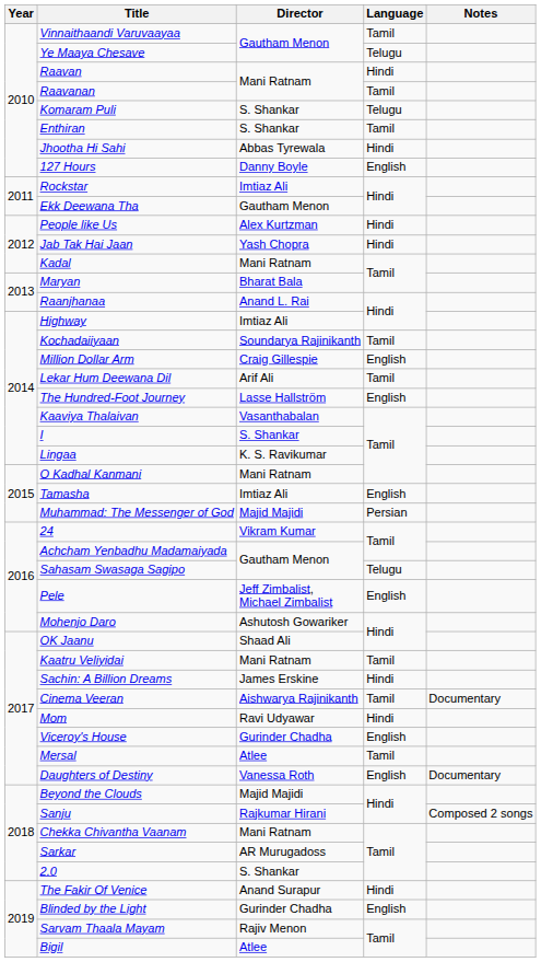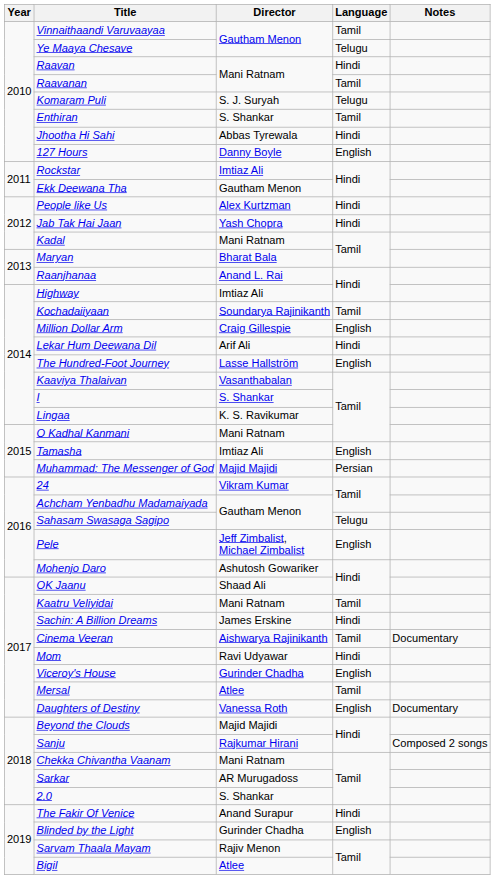 <table class="wikitable sortable">
 <tr>
 <th scope="row">Year</th>
 <th scope="row">Title</th>
 <th scope="row">Director</th>
 <th scope="row">Language</th>
 <th class="unsortable" scope="col">Notes</th>
 </tr>
 <tr>
 <td rowspan="8">2010</td>
 <td><em><a href='#'>Vinnaithaandi Varuvaayaa</a></em></td>
 <td rowspan="2"><a href='#'>Gautham Menon</a></td>
 <td>Tamil</td>
 <td></td>
 </tr>
 <tr>
 <td><em><a href='#'>Ye Maaya Chesave</a></em></td>
 <td>Telugu</td>
 <td></td>
 </tr>
 <tr>
 <td><em><a href='#'>Raavan</a></em></td>
 <td rowspan="2">Mani Ratnam</td>
 <td>Hindi</td>
 <td></td>
 </tr>
 <tr>
 <td><em><a href='#'>Raavanan</a></em></td>
 <td>Tamil</td>
 <td></td>
 </tr>
 <tr>
 <td><em><a href='#'>Komaram Puli</a></em></td>
-<td>S. Shankar</td>
+<td>S. J. Suryah</td>
 <td>Telugu</td>
 <td></td>
 </tr>
 <tr>
 <td><em><a href='#'>Enthiran</a></em></td>
 <td>S. Shankar</td>
 <td>Tamil</td>
 <td></td>
 </tr>
 <tr>
 <td><em><a href='#'>Jhootha Hi Sahi</a></em></td>
 <td>Abbas Tyrewala</td>
 <td>Hindi</td>
 <td></td>
 </tr>
 <tr>
 <td><em><a href='#'>127 Hours</a></em></td>
 <td><a href='#'>Danny Boyle</a></td>
 <td>English</td>
 <td></td>
 </tr>
 <tr>
 <td rowspan="2">2011</td>
 <td><em><a href='#'>Rockstar</a></em></td>
 <td><a href='#'>Imtiaz Ali</a></td>
 <td rowspan="2">Hindi</td>
 <td></td>
 </tr>
 <tr>
 <td><em><a href='#'>Ekk Deewana Tha</a></em></td>
 <td>Gautham Menon</td>
 <td></td>
 </tr>
 <tr>
 <td rowspan="3">2012</td>
 <td><em><a href='#'>People like Us</a></em></td>
 <td><a href='#'>Alex Kurtzman</a></td>
 <td>Hindi</td>
 <td></td>
 </tr>
 <tr>
 <td><em><a href='#'>Jab Tak Hai Jaan</a></em></td>
 <td><a href='#'>Yash Chopra</a></td>
 <td>Hindi</td>
 <td></td>
 </tr>
 <tr>
 <td><em><a href='#'>Kadal</a></em></td>
 <td>Mani Ratnam</td>
 <td rowspan="2">Tamil</td>
 <td></td>
 </tr>
 <tr>
 <td rowspan="2">2013</td>
 <td><em><a href='#'>Maryan</a></em></td>
 <td><a href='#'>Bharat Bala</a></td>
 <td></td>
 </tr>
 <tr>
 <td><em><a href='#'>Raanjhanaa</a></em></td>
 <td><a href='#'>Anand L. Rai</a></td>
 <td rowspan="2">Hindi</td>
 <td></td>
 </tr>
 <tr>
 <td rowspan="8">2014</td>
 <td><em><a href='#'>Highway</a></em></td>
 <td>Imtiaz Ali</td>
 <td></td>
 </tr>
 <tr>
 <td><em><a href='#'>Kochadaiiyaan</a></em></td>
 <td><a href='#'>Soundarya Rajinikanth</a></td>
 <td>Tamil</td>
 <td></td>
 </tr>
 <tr>
 <td><em><a href='#'>Million Dollar Arm</a></em></td>
 <td><a href='#'>Craig Gillespie</a></td>
 <td>English</td>
 <td></td>
 </tr>
 <tr>
 <td><em><a href='#'>Lekar Hum Deewana Dil</a></em></td>
 <td>Arif Ali</td>
-<td>Tamil</td>
+<td>Hindi</td>
 <td></td>
 </tr>
 <tr>
 <td><em><a href='#'>The Hundred-Foot Journey</a></em></td>
 <td><a href='#'>Lasse Hallström</a></td>
 <td>English</td>
 <td></td>
 </tr>
 <tr>
 <td><em><a href='#'>Kaaviya Thalaivan</a></em></td>
 <td><a href='#'>Vasanthabalan</a></td>
 <td rowspan="4">Tamil</td>
 <td></td>
 </tr>
 <tr>
 <td><em><a href='#'>I</a></em></td>
 <td><a href='#'>S. Shankar</a></td>
 <td></td>
 </tr>
 <tr>
 <td><em><a href='#'>Lingaa</a></em></td>
 <td>K. S. Ravikumar</td>
 <td></td>
 </tr>
 <tr>
 <td rowspan="3">2015</td>
 <td><em><a href='#'>O Kadhal Kanmani</a></em></td>
 <td>Mani Ratnam</td>
 <td></td>
 </tr>
 <tr>
 <td><em><a href='#'>Tamasha</a></em></td>
 <td>Imtiaz Ali</td>
 <td>English</td>
 <td></td>
 </tr>
 <tr>
 <td><em><a href='#'>Muhammad: The Messenger of God</a></em></td>
 <td><a href='#'>Majid Majidi</a></td>
 <td>Persian</td>
 <td></td>
 </tr>
 <tr>
 <td rowspan="5">2016</td>
 <td><em><a href='#'>24</a></em></td>
 <td><a href='#'>Vikram Kumar</a></td>
 <td rowspan="2">Tamil</td>
 <td></td>
 </tr>
 <tr>
 <td><em><a href='#'>Achcham Yenbadhu Madamaiyada</a></em></td>
 <td rowspan="2">Gautham Menon</td>
 <td></td>
 </tr>
 <tr>
 <td><em><a href='#'>Sahasam Swasaga Sagipo</a></em></td>
 <td>Telugu</td>
 <td></td>
 </tr>
 <tr>
 <td><em><a href='#'>Pele</a></em></td>
 <td><a href='#'>Jeff Zimbalist</a>,<br><a href='#'>Michael Zimbalist</a></td>
 <td>English</td>
 <td></td>
 </tr>
 <tr>
 <td><em><a href='#'>Mohenjo Daro</a></em></td>
 <td>Ashutosh Gowariker</td>
 <td rowspan="2">Hindi</td>
 <td></td>
 </tr>
 <tr>
 <td rowspan="8">2017</td>
 <td><em><a href='#'>OK Jaanu</a></em></td>
 <td>Shaad Ali</td>
 <td></td>
 </tr>
 <tr>
 <td><em><a href='#'>Kaatru Veliyidai</a></em></td>
 <td>Mani Ratnam</td>
 <td>Tamil</td>
 <td></td>
 </tr>
 <tr>
 <td><em><a href='#'>Sachin: A Billion Dreams</a></em></td>
 <td>James Erskine</td>
 <td>Hindi</td>
 <td></td>
 </tr>
 <tr>
 <td><em><a href='#'>Cinema Veeran</a></em></td>
 <td><a href='#'>Aishwarya Rajinikanth</a></td>
 <td>Tamil</td>
 <td>Documentary</td>
 </tr>
 <tr>
 <td><em><a href='#'>Mom</a></em></td>
 <td>Ravi Udyawar</td>
 <td>Hindi</td>
 <td></td>
 </tr>
 <tr>
 <td style=><em><a href='#'>Viceroy's House</a></em></td>
 <td><a href='#'>Gurinder Chadha</a></td>
 <td>English</td>
 <td></td>
 </tr>
 <tr>
 <td style=><em><a href='#'>Mersal</a></em></td>
 <td><a href='#'>Atlee</a></td>
 <td>Tamil</td>
 <td></td>
 </tr>
 <tr>
 <td><em><a href='#'>Daughters of Destiny</a></em></td>
 <td><a href='#'>Vanessa Roth</a></td>
 <td>English</td>
 <td>Documentary</td>
 </tr>
 <tr>
 <td rowspan="5">2018</td>
 <td><em><a href='#'>Beyond the Clouds</a></em></td>
 <td>Majid Majidi</td>
 <td rowspan="2">Hindi</td>
 <td></td>
 </tr>
 <tr>
 <td><em><a href='#'>Sanju</a></em></td>
 <td><a href='#'>Rajkumar Hirani</a></td>
 <td>Composed 2 songs</td>
 </tr>
 <tr>
 <td><em><a href='#'>Chekka Chivantha Vaanam</a></em></td>
 <td>Mani Ratnam</td>
 <td rowspan="3">Tamil</td>
 <td></td>
 </tr>
 <tr>
 <td><em><a href='#'>Sarkar</a> </em></td>
 <td>AR Murugadoss</td>
 <td></td>
 </tr>
 <tr>
 <td><em><a href='#'>2.0</a></em></td>
 <td>S. Shankar</td>
 <td></td>
 </tr>
 <tr>
 <td rowspan="4">2019</td>
 <td><em><a href='#'>The Fakir Of Venice</a></em></td>
 <td>Anand Surapur</td>
 <td>Hindi</td>
 <td></td>
 </tr>
 <tr>
 <td><em><a href='#'>Blinded by the Light</a></em></td>
 <td>Gurinder Chadha</td>
 <td>English</td>
 <td></td>
 </tr>
 <tr>
 <td><em><a href='#'>Sarvam Thaala Mayam</a></em></td>
 <td>Rajiv Menon</td>
 <td rowspan="2">Tamil</td>
 <td></td>
 </tr>
 <tr>
 <td><em><a href='#'>Bigil</a></em></td>
 <td><a href='#'>Atlee</a></td>
 <td></td>
 </tr>
 </table>
